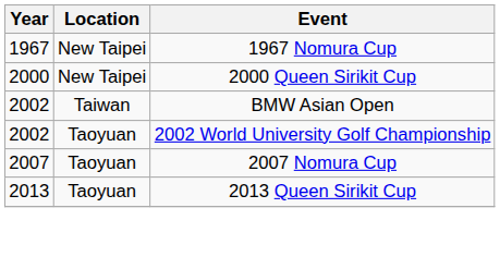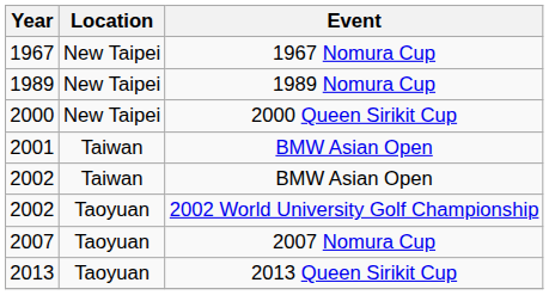 <table class="wikitable sortable" style="text-align:center">
 <tr>
 <th>Year</th>
 <th>Location</th>
 <th>Event</th>
 </tr>
 <tr>
 <td>1967</td>
 <td>New Taipei</td>
 <td>1967 <a href='#'>Nomura Cup</a></td>
 </tr>
 <tr>
+<td>1989</td>
+<td>New Taipei</td>
+<td>1989 <a href='#'>Nomura Cup</a></td>
+</tr>
+<tr>
 <td>2000</td>
 <td>New Taipei</td>
 <td>2000 <a href='#'>Queen Sirikit Cup</a></td>
+</tr>
+<tr>
+<td>2001</td>
+<td>Taiwan</td>
+<td><a href='#'>BMW Asian Open</a></td>
 </tr>
 <tr>
 <td>2002</td>
 <td>Taiwan</td>
 <td>BMW Asian Open</td>
 </tr>
 <tr>
 <td>2002</td>
 <td>Taoyuan</td>
 <td><a href='#'>2002 World University Golf Championship</a></td>
 </tr>
 <tr>
 <td>2007</td>
 <td>Taoyuan</td>
 <td>2007 <a href='#'>Nomura Cup</a></td>
 </tr>
 <tr>
 <td>2013</td>
 <td>Taoyuan</td>
 <td>2013 <a href='#'>Queen Sirikit Cup</a></td>
 </tr>
 <tr>
 </tr>
 </table>
